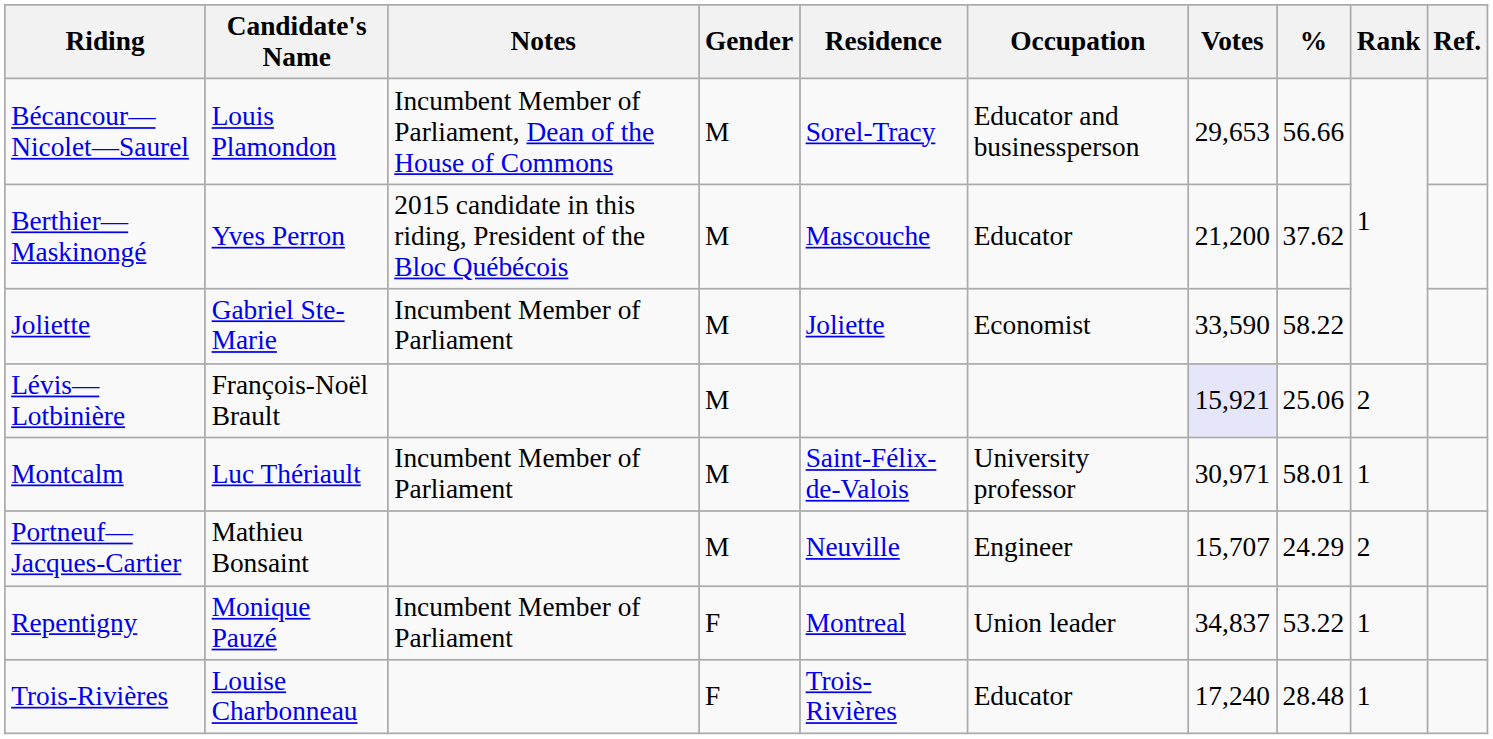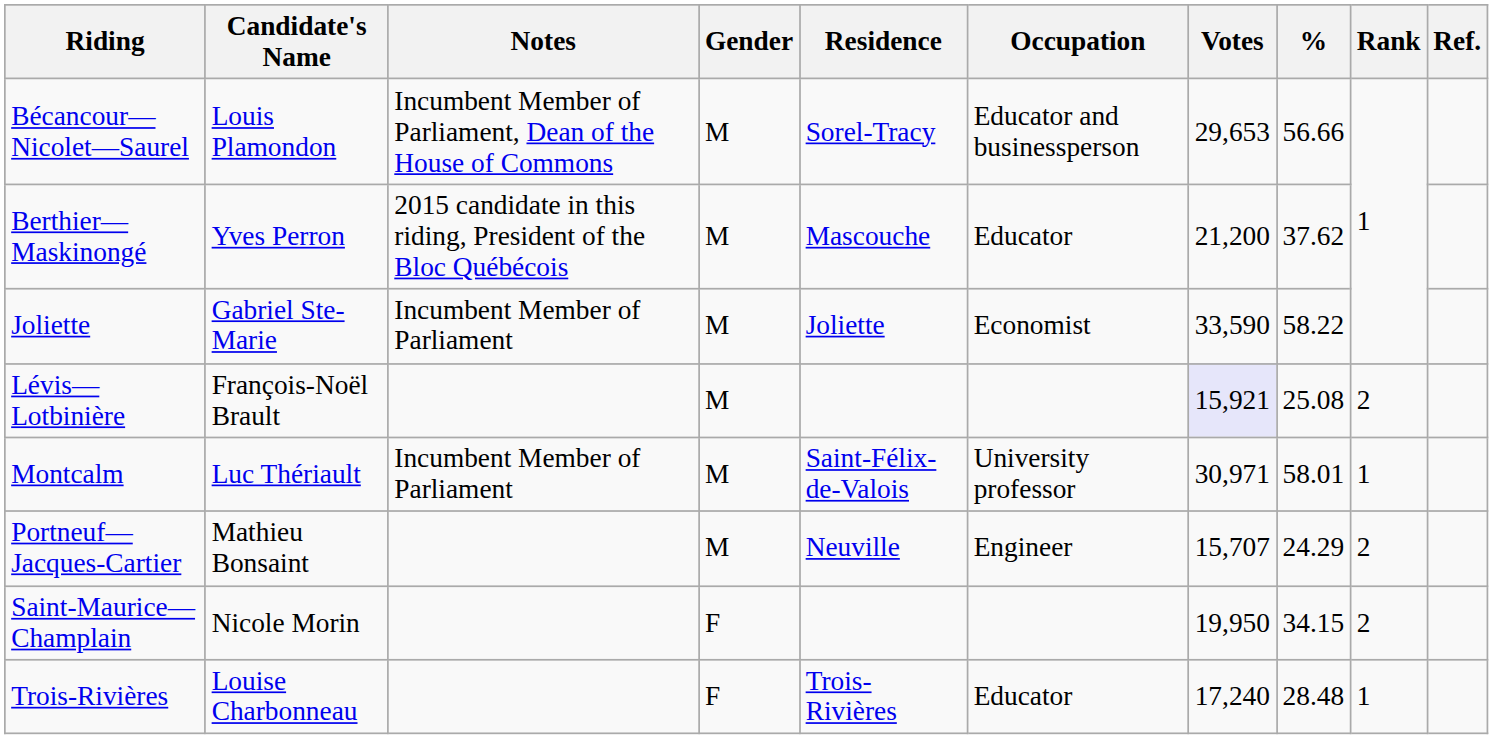 <table class="wikitable sortable">
 <tr>
 <th>Riding</th>
 <th>Candidate's Name</th>
 <th>Notes</th>
 <th>Gender</th>
 <th>Residence</th>
 <th>Occupation</th>
 <th>Votes</th>
 <th>%</th>
 <th>Rank</th>
 <th>Ref.</th>
 </tr>
 <tr>
 <td><a href='#'>Bécancour—Nicolet—Saurel</a></td>
 <td><a href='#'>Louis Plamondon</a></td>
 <td>Incumbent Member of Parliament, <a href='#'>Dean of the House of Commons</a></td>
 <td>M</td>
 <td><a href='#'>Sorel-Tracy</a></td>
 <td>Educator and businessperson</td>
 <td>29,653</td>
 <td>56.66</td>
 <td rowspan="3">1</td>
 <td></td>
 </tr>
 <tr>
 <td><a href='#'>Berthier—Maskinongé</a></td>
 <td><a href='#'>Yves Perron</a></td>
 <td>2015 candidate in this riding, President of the <a href='#'>Bloc Québécois</a></td>
 <td>M</td>
 <td><a href='#'>Mascouche</a></td>
 <td>Educator</td>
 <td>21,200</td>
 <td>37.62</td>
 <td></td>
 </tr>
 <tr>
 <td><a href='#'>Joliette</a></td>
 <td><a href='#'>Gabriel Ste-Marie</a></td>
 <td>Incumbent Member of Parliament</td>
 <td>M</td>
 <td><a href='#'>Joliette</a></td>
 <td>Economist</td>
 <td>33,590</td>
 <td>58.22</td>
 <td></td>
 </tr>
 <tr>
 <td><a href='#'>Lévis—Lotbinière</a></td>
 <td>François-Noël Brault</td>
 <td></td>
 <td>M</td>
 <td></td>
 <td></td>
 <td style="background: lavender;">15,921</td>
-<td>25.06</td>
+<td>25.08</td>
 <td>2</td>
 <td></td>
 </tr>
 <tr>
 <td><a href='#'>Montcalm</a></td>
 <td><a href='#'>Luc Thériault</a></td>
 <td>Incumbent Member of Parliament</td>
 <td>M</td>
 <td><a href='#'>Saint-Félix-de-Valois</a></td>
 <td>University professor</td>
 <td>30,971</td>
 <td>58.01</td>
 <td>1</td>
 <td></td>
 </tr>
 <tr>
 <td><a href='#'>Portneuf—Jacques-Cartier</a></td>
 <td>Mathieu Bonsaint</td>
 <td></td>
 <td>M</td>
 <td><a href='#'>Neuville</a></td>
 <td>Engineer</td>
 <td>15,707</td>
 <td>24.29</td>
 <td>2</td>
 <td></td>
 </tr>
 <tr>
-<td><a href='#'>Repentigny</a></td>
-<td><a href='#'>Monique Pauzé</a></td>
-<td>Incumbent Member of Parliament</td>
+<td><a href='#'>Saint-Maurice—Champlain</a></td>
+<td>Nicole Morin</td>
+<td></td>
 <td>F</td>
-<td><a href='#'>Montreal</a></td>
-<td>Union leader</td>
-<td>34,837</td>
-<td>53.22</td>
-<td>1</td>
+<td></td>
+<td></td>
+<td>19,950</td>
+<td>34.15</td>
+<td>2</td>
 <td></td>
 </tr>
 <tr>
 <td><a href='#'>Trois-Rivières</a></td>
 <td><a href='#'>Louise Charbonneau</a></td>
 <td></td>
 <td>F</td>
 <td><a href='#'>Trois-Rivières</a></td>
 <td>Educator</td>
 <td>17,240</td>
 <td>28.48</td>
 <td>1</td>
 <td></td>
 </tr>
 </table>
